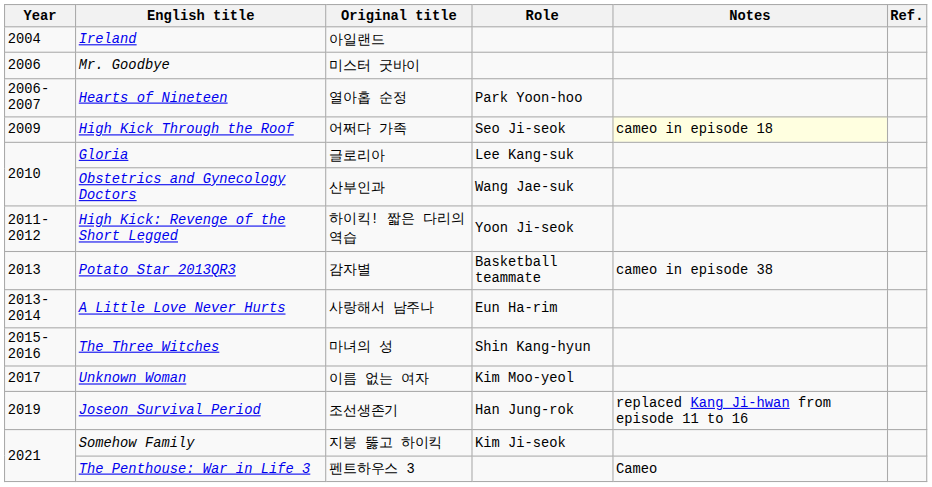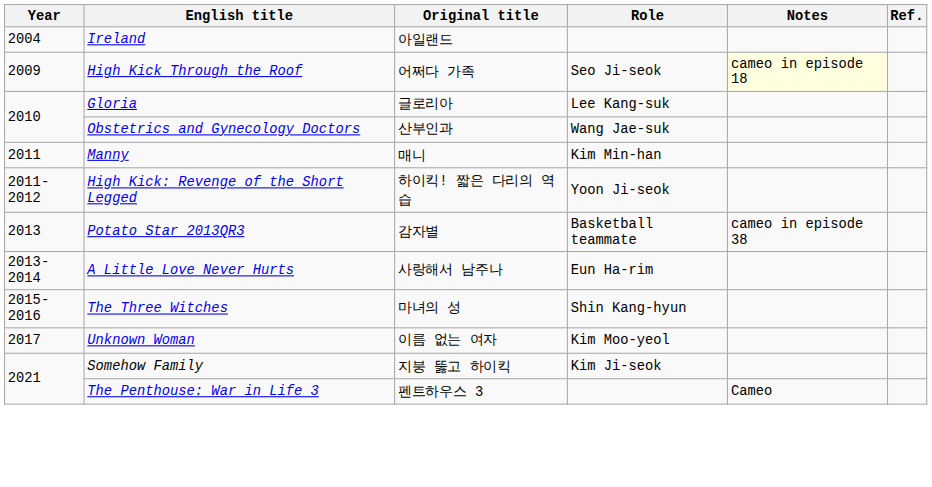 <table class="wikitable sortable">
 <tr>
 <th>Year</th>
 <th>English title</th>
 <th>Original title</th>
 <th>Role</th>
 <th class="unsortable">Notes</th>
 <th>Ref.</th>
 </tr>
 <tr>
 <td>2004</td>
 <td><em><a href='#'>Ireland</a></em></td>
 <td>아일랜드</td>
 <td></td>
-<td></td>
-<td></td>
-</tr>
-<tr>
-<td>2006</td>
-<td><em>Mr. Goodbye</em></td>
-<td>미스터 굿바이</td>
-<td></td>
-<td></td>
-<td></td>
-</tr>
-<tr>
-<td>2006-2007</td>
-<td><em><a href='#'>Hearts of Nineteen</a></em></td>
-<td>열아홉 순정</td>
-<td>Park Yoon-hoo</td>
 <td></td>
 <td></td>
 </tr>
 <tr>
 <td>2009</td>
 <td><em><a href='#'>High Kick Through the Roof</a></em></td>
 <td>어쩌다 가족</td>
 <td>Seo Ji-seok</td>
 <td style="background: lightyellow;">cameo in episode 18</td>
 <td></td>
 </tr>
 <tr>
 <td rowspan=2>2010</td>
 <td><em><a href='#'>Gloria</a></em></td>
 <td>글로리아</td>
 <td>Lee Kang-suk</td>
 <td></td>
 <td></td>
 </tr>
 <tr>
 <td><em><a href='#'>Obstetrics and Gynecology Doctors</a></em></td>
 <td>산부인과</td>
 <td>Wang Jae-suk</td>
+<td></td>
+<td></td>
+</tr>
+<tr>
+<td>2011</td>
+<td><em><a href='#'>Manny</a></em></td>
+<td>매니</td>
+<td>Kim Min-han</td>
 <td></td>
 <td></td>
 </tr>
 <tr>
 <td>2011-2012</td>
 <td><em><a href='#'>High Kick: Revenge of the Short Legged</a></em></td>
 <td>하이킥! 짧은 다리의 역습</td>
 <td>Yoon Ji-seok</td>
 <td></td>
 <td></td>
 </tr>
 <tr>
 <td>2013</td>
 <td><em><a href='#'>Potato Star 2013QR3</a></em></td>
 <td>감자별</td>
 <td>Basketball teammate</td>
 <td>cameo in episode 38</td>
 <td></td>
 </tr>
 <tr>
 <td>2013-2014</td>
 <td><em><a href='#'>A Little Love Never Hurts</a></em></td>
 <td>사랑해서 남주나</td>
 <td>Eun Ha-rim</td>
 <td></td>
 <td></td>
 </tr>
 <tr>
 <td>2015-2016</td>
 <td><em><a href='#'>The Three Witches</a></em></td>
 <td>마녀의 성</td>
 <td>Shin Kang-hyun</td>
 <td></td>
 <td></td>
 </tr>
 <tr>
 <td>2017</td>
 <td><em><a href='#'>Unknown Woman</a></em></td>
 <td>이름 없는 여자</td>
 <td>Kim Moo-yeol</td>
 <td></td>
 <td></td>
 </tr>
 <tr>
-<td>2019</td>
-<td><em><a href='#'>Joseon Survival Period</a></em></td>
-<td>조선생존기</td>
-<td>Han Jung-rok</td>
-<td>replaced <a href='#'>Kang Ji-hwan</a> from episode 11 to 16</td>
-<td></td>
-</tr>
-<tr>
 <td rowspan=2>2021</td>
 <td><em>Somehow Family</em></td>
 <td>지붕 뚫고 하이킥</td>
 <td>Kim Ji-seok</td>
 <td></td>
 <td></td>
 </tr>
 <tr>
 <td><em><a href='#'>The Penthouse: War in Life 3</a></em></td>
 <td>펜트하우스 3</td>
 <td></td>
 <td>Cameo</td>
 <td></td>
 </tr>
 </table>
